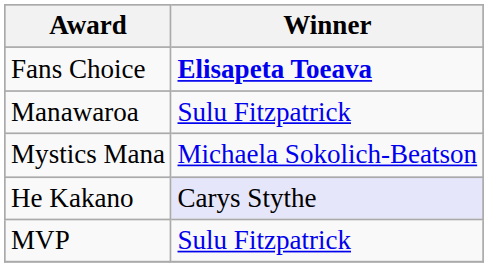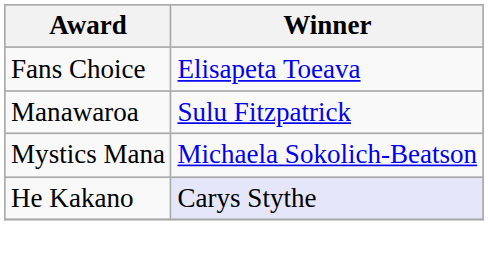 <table class="wikitable collapsible">
 <tr>
 <th>Award</th>
 <th>Winner</th>
 </tr>
 <tr>
 <td>Fans Choice</td>
-<td><strong><a href='#'>Elisapeta Toeava</a></strong></td>
+<td><a href='#'>Elisapeta Toeava</a></td>
 </tr>
 <tr>
 <td>Manawaroa</td>
 <td><a href='#'>Sulu Fitzpatrick</a></td>
 </tr>
 <tr>
 <td>Mystics Mana</td>
 <td><a href='#'>Michaela Sokolich-Beatson</a></td>
 </tr>
 <tr>
 <td>He Kakano</td>
 <td style="background: lavender;">Carys Stythe</td>
 </tr>
 <tr>
-<td>MVP</td>
-<td><a href='#'>Sulu Fitzpatrick</a></td>
-</tr>
-<tr>
 </tr>
 </table>
